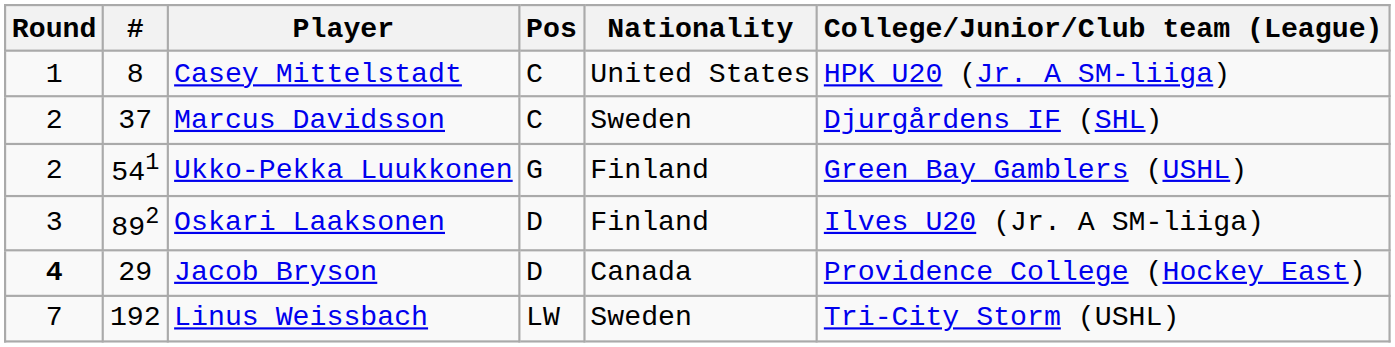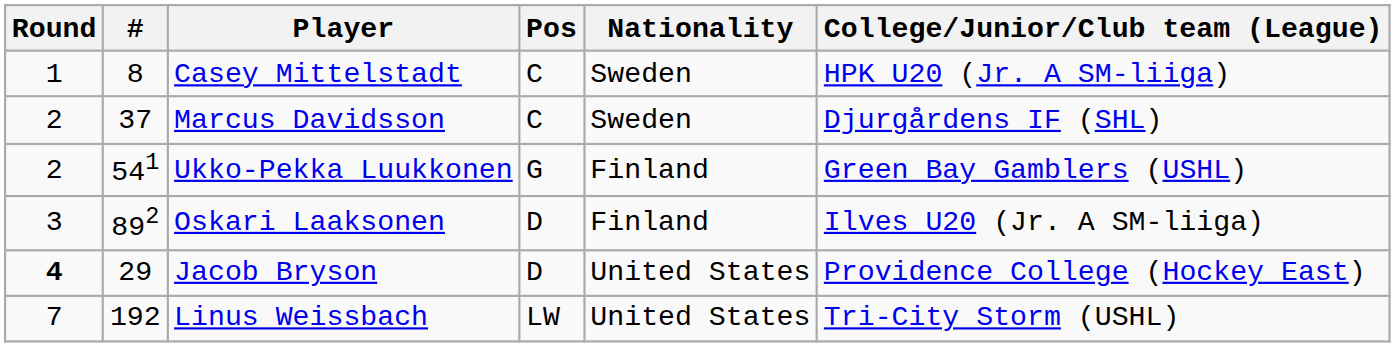 <table class="wikitable">
 <tr>
 <th>Round</th>
 <th>#</th>
 <th>Player</th>
 <th>Pos</th>
 <th>Nationality</th>
 <th>College/Junior/Club team (League)</th>
 </tr>
 <tr>
 <td style="text-align:center">1</td>
 <td style="text-align:center">8</td>
 <td><a href='#'>Casey Mittelstadt</a></td>
 <td>C</td>
-<td> United States</td>
+<td> Sweden</td>
 <td><a href='#'>HPK U20</a> (<a href='#'>Jr. A SM-liiga</a>)</td>
 </tr>
 <tr>
 <td style="text-align:center">2</td>
 <td style="text-align:center">37</td>
 <td><a href='#'>Marcus Davidsson</a></td>
 <td>C</td>
 <td> Sweden</td>
 <td><a href='#'>Djurgårdens IF</a> (<a href='#'>SHL</a>)</td>
 </tr>
 <tr>
 <td style="text-align:center">2</td>
 <td style="text-align:center">54<sup>1</sup></td>
 <td><a href='#'>Ukko-Pekka Luukkonen</a></td>
 <td>G</td>
 <td> Finland</td>
 <td><a href='#'>Green Bay Gamblers</a> (<a href='#'>USHL</a>)</td>
 </tr>
 <tr>
 <td style="text-align:center">3</td>
 <td style="text-align:center">89<sup>2</sup></td>
 <td><a href='#'>Oskari Laaksonen</a></td>
 <td>D</td>
 <td> Finland</td>
 <td><a href='#'>Ilves U20</a> (Jr. A SM-liiga)</td>
 </tr>
 <tr>
 <td style="text-align:center"><strong>4</strong></td>
 <td style="text-align:center">29</td>
 <td><a href='#'>Jacob Bryson</a></td>
 <td>D</td>
-<td> Canada</td>
+<td> United States</td>
 <td><a href='#'>Providence College</a> (<a href='#'>Hockey East</a>)</td>
 </tr>
 <tr>
 <td style="text-align:center">7</td>
 <td style="text-align:center">192</td>
 <td><a href='#'>Linus Weissbach</a></td>
 <td>LW</td>
-<td> Sweden</td>
+<td> United States</td>
 <td><a href='#'>Tri-City Storm</a> (USHL)</td>
 </tr>
 </table>
